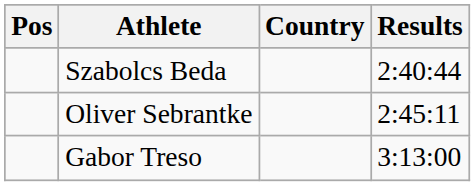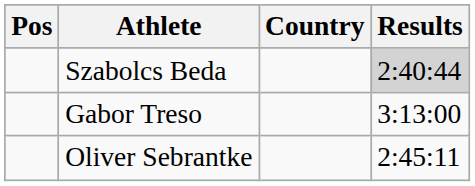 <table class="wikitable">
 <tr>
 <th>Pos</th>
 <th>Athlete</th>
 <th>Country</th>
 <th>Results</th>
 </tr>
 <tr>
 <td align="center"></td>
 <td>Szabolcs Beda</td>
 <td></td>
-<td>2:40:44</td>
+<td style="background: lightgrey;">2:40:44</td>
+</tr>
+<tr>
+<td align="center"></td>
+<td>Gabor Treso</td>
+<td></td>
+<td>3:13:00</td>
 </tr>
 <tr>
 <td align="center"></td>
 <td>Oliver Sebrantke</td>
 <td></td>
 <td>2:45:11</td>
 </tr>
-<tr>
-<td align="center"></td>
-<td>Gabor Treso</td>
-<td></td>
-<td>3:13:00</td>
-</tr>
 </table>
